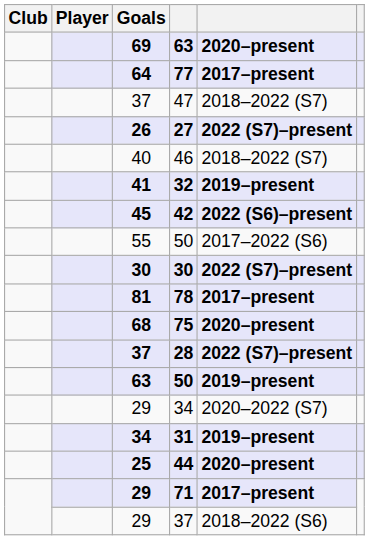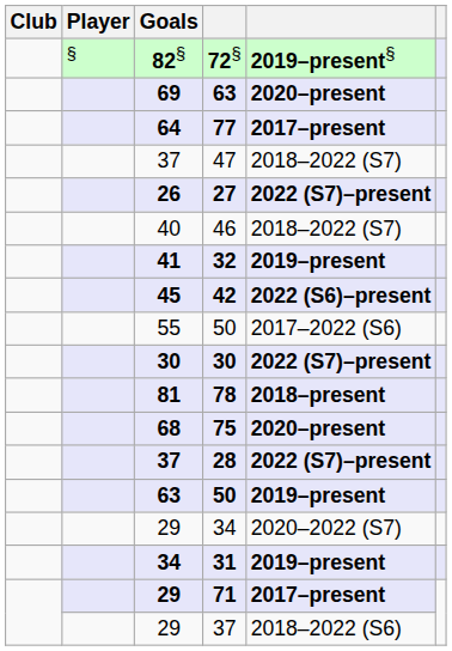 <table class="wikitable sortable" style=text-align:center>
 <tr>
 <th>Club</th>
 <th>Player</th>
 <th>Goals</th>
 <th></th>
 <th></th>
 <th class=unsortable></th>
+</tr>
+<tr>
+<td align=left></td>
+<td align=left bgcolor=CCFFCC><strong></strong><sup>§</sup></td>
+<td bgcolor=CCFFCC><strong>82</strong><sup>§</sup></td>
+<td bgcolor=CCFFCC><strong>72</strong><sup>§</sup></td>
+<td align=left bgcolor=CCFFCC><strong>2019–present</strong><sup>§</sup></td>
+<td bgcolor=E6E6FA></td>
 </tr>
 <tr>
 <td align=left></td>
 <td align=left bgcolor=E6E6FA><strong></strong></td>
 <td bgcolor=E6E6FA><strong>69</strong></td>
 <td bgcolor=E6E6FA><strong>63</strong></td>
 <td align=left bgcolor=E6E6FA><strong>2020–present</strong></td>
 <td bgcolor=E6E6FA></td>
 </tr>
 <tr>
 <td align=left></td>
 <td align=left bgcolor=E6E6FA><strong></strong></td>
 <td bgcolor=E6E6FA><strong>64</strong></td>
 <td bgcolor=E6E6FA><strong>77</strong></td>
 <td align=left bgcolor=E6E6FA><strong>2017–present</strong></td>
 <td bgcolor=E6E6FA></td>
 </tr>
 <tr>
 <td align=left></td>
 <td align=left></td>
 <td>37</td>
 <td>47</td>
 <td align=left>2018–2022 (S7)</td>
 <td></td>
 </tr>
 <tr>
 <td align=left></td>
 <td align=left bgcolor=E6E6FA><strong></strong></td>
 <td bgcolor=E6E6FA><strong>26</strong></td>
 <td bgcolor=E6E6FA><strong>27</strong></td>
 <td align=left bgcolor=E6E6FA><strong>2022 (S7)–present</strong></td>
 <td bgcolor=E6E6FA></td>
 </tr>
 <tr>
 <td align=left></td>
 <td align=left></td>
 <td>40</td>
 <td>46</td>
 <td align=left>2018–2022 (S7)</td>
 <td></td>
 </tr>
 <tr>
 <td align=left></td>
 <td align=left bgcolor=E6E6FA><strong></strong></td>
 <td bgcolor=E6E6FA><strong>41</strong></td>
 <td bgcolor=E6E6FA><strong>32</strong></td>
 <td align=left bgcolor=E6E6FA><strong>2019–present</strong></td>
 <td bgcolor=E6E6FA></td>
 </tr>
 <tr>
 <td align=left></td>
 <td align=left bgcolor=E6E6FA><strong></strong></td>
 <td bgcolor=E6E6FA><strong>45</strong></td>
 <td bgcolor=E6E6FA><strong>42</strong></td>
 <td align=left bgcolor=E6E6FA><strong>2022 (S6)–present</strong></td>
 <td bgcolor=E6E6FA></td>
 </tr>
 <tr>
 <td align=left></td>
 <td align=left></td>
 <td>55</td>
 <td>50</td>
 <td align=left>2017–2022 (S6)</td>
 <td></td>
 </tr>
 <tr>
 <td align=left></td>
 <td align=left bgcolor=E6E6FA><strong></strong></td>
 <td bgcolor=E6E6FA><strong>30</strong></td>
 <td bgcolor=E6E6FA><strong>30</strong></td>
 <td align=left bgcolor=E6E6FA><strong>2022 (S7)–present</strong></td>
 <td bgcolor=E6E6FA></td>
 </tr>
 <tr>
 <td align=left></td>
 <td align=left bgcolor=E6E6FA><strong></strong></td>
 <td bgcolor=E6E6FA><strong>81</strong></td>
 <td bgcolor=E6E6FA><strong>78</strong></td>
-<td align=left bgcolor=E6E6FA><strong>2017–present</strong></td>
+<td align=left bgcolor=E6E6FA><strong>2018–present</strong></td>
 <td bgcolor=E6E6FA></td>
 </tr>
 <tr>
 <td align=left></td>
 <td align=left bgcolor=E6E6FA><strong></strong></td>
 <td bgcolor=E6E6FA><strong>68</strong></td>
 <td bgcolor=E6E6FA><strong>75</strong></td>
 <td align=left bgcolor=E6E6FA><strong>2020–present</strong></td>
 <td bgcolor=E6E6FA></td>
 </tr>
 <tr>
 <td align=left></td>
 <td align=left bgcolor=E6E6FA><strong></strong></td>
 <td bgcolor=E6E6FA><strong>37</strong></td>
 <td bgcolor=E6E6FA><strong>28</strong></td>
 <td align=left bgcolor=E6E6FA><strong>2022 (S7)–present</strong></td>
 <td bgcolor=E6E6FA></td>
 </tr>
 <tr>
 <td align=left></td>
 <td align=left bgcolor=E6E6FA><strong></strong></td>
 <td bgcolor=E6E6FA><strong>63</strong></td>
 <td bgcolor=E6E6FA><strong>50</strong></td>
 <td align=left bgcolor=E6E6FA><strong>2019–present</strong></td>
 <td bgcolor=E6E6FA></td>
 </tr>
 <tr>
 <td align=left></td>
 <td align=left></td>
 <td>29</td>
 <td>34</td>
 <td align=left>2020–2022 (S7)</td>
 <td></td>
 </tr>
 <tr>
 <td align=left></td>
 <td align=left bgcolor=E6E6FA><strong></strong></td>
 <td bgcolor=E6E6FA><strong>34</strong></td>
 <td bgcolor=E6E6FA><strong>31</strong></td>
 <td align=left bgcolor=E6E6FA><strong>2019–present</strong></td>
 <td bgcolor=E6E6FA></td>
 </tr>
 <tr>
-<td align=left></td>
-<td align=left bgcolor=E6E6FA><strong></strong></td>
-<td bgcolor=E6E6FA><strong>25</strong></td>
-<td bgcolor=E6E6FA><strong>44</strong></td>
-<td align=left bgcolor=E6E6FA><strong>2020–present</strong></td>
-<td bgcolor=E6E6FA></td>
-</tr>
-<tr>
 <td rowspan=2 align=left></td>
 <td align=left bgcolor=E6E6FA><strong></strong></td>
 <td bgcolor=E6E6FA><strong>29</strong></td>
 <td bgcolor=E6E6FA><strong>71</strong></td>
 <td align=left bgcolor=E6E6FA><strong>2017–present</strong></td>
 <td rowspan=2></td>
 </tr>
 <tr>
 <td align=left></td>
 <td>29</td>
 <td>37</td>
 <td align=left>2018–2022 (S6)</td>
 </tr>
 </table>
